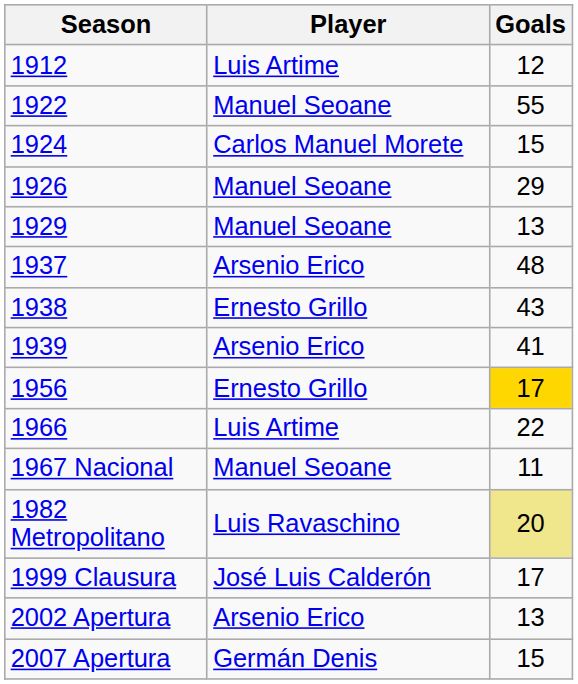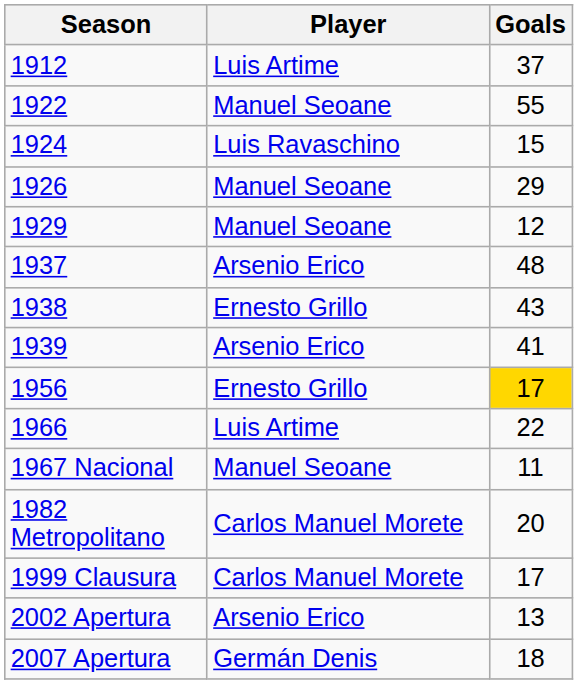 <table class="wikitable sortable" style="text-align:left">
 <tr>
 <th style="width:120px;">Season</th>
 <th style="width:170px;">Player</th>
 <th style="width:40px;">Goals</th>
 </tr>
 <tr>
 <td><a href='#'>1912 </a></td>
 <td> <a href='#'>Luis Artime</a></td>
-<td align=center>12</td>
+<td align=center>37</td>
 </tr>
 <tr>
 <td><a href='#'>1922 </a></td>
 <td> <a href='#'>Manuel Seoane</a></td>
 <td align=center>55</td>
 </tr>
 <tr>
 <td><a href='#'>1924 </a></td>
-<td> <a href='#'>Carlos Manuel Morete</a></td>
+<td> <a href='#'>Luis Ravaschino</a></td>
 <td align=center>15</td>
 </tr>
 <tr>
 <td><a href='#'>1926 </a></td>
 <td> <a href='#'>Manuel Seoane</a></td>
 <td align=center>29</td>
 </tr>
 <tr>
 <td><a href='#'>1929</a></td>
 <td> <a href='#'>Manuel Seoane</a></td>
-<td align=center>13</td>
+<td align=center>12</td>
 </tr>
 <tr>
 <td><a href='#'>1937</a></td>
 <td> <a href='#'>Arsenio Erico</a></td>
 <td align=center>48</td>
 </tr>
 <tr>
 <td><a href='#'>1938</a></td>
 <td> <a href='#'>Ernesto Grillo</a></td>
 <td align=center>43</td>
 </tr>
 <tr>
 <td><a href='#'>1939</a></td>
 <td> <a href='#'>Arsenio Erico</a></td>
 <td align=center>41</td>
 </tr>
 <tr>
 <td><a href='#'>1956</a></td>
 <td> <a href='#'>Ernesto Grillo</a></td>
 <td align=center style="background: gold;">17</td>
 </tr>
 <tr>
 <td><a href='#'>1966</a></td>
 <td> <a href='#'>Luis Artime</a></td>
 <td align=center>22</td>
 </tr>
 <tr>
 <td><a href='#'>1967 Nacional</a></td>
 <td> <a href='#'>Manuel Seoane</a></td>
 <td align=center>11</td>
 </tr>
 <tr>
 <td><a href='#'>1982 Metropolitano</a></td>
-<td> <a href='#'>Luis Ravaschino</a></td>
-<td align=center style="background: khaki;">20</td>
+<td> <a href='#'>Carlos Manuel Morete</a></td>
+<td align=center>20</td>
 </tr>
 <tr>
 <td><a href='#'>1999 Clausura</a></td>
-<td> <a href='#'>José Luis Calderón</a></td>
+<td> <a href='#'>Carlos Manuel Morete</a></td>
 <td align=center>17</td>
 </tr>
 <tr>
 <td><a href='#'>2002 Apertura</a></td>
 <td> <a href='#'>Arsenio Erico</a></td>
 <td align=center>13</td>
 </tr>
 <tr>
 <td><a href='#'>2007 Apertura</a></td>
 <td> <a href='#'>Germán Denis</a></td>
-<td align=center>15</td>
+<td align=center>18</td>
 </tr>
 </table>
